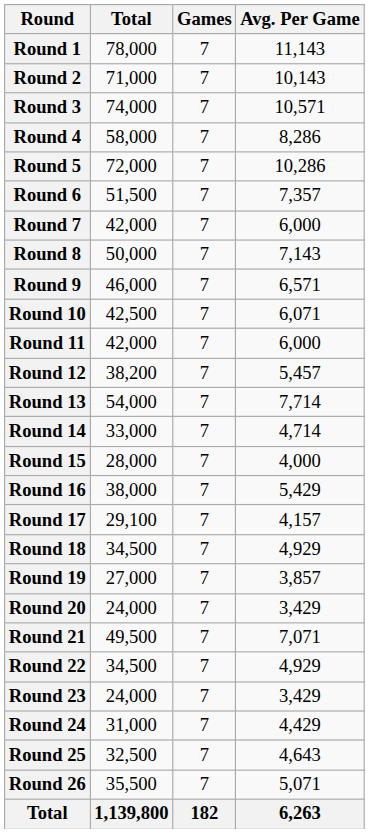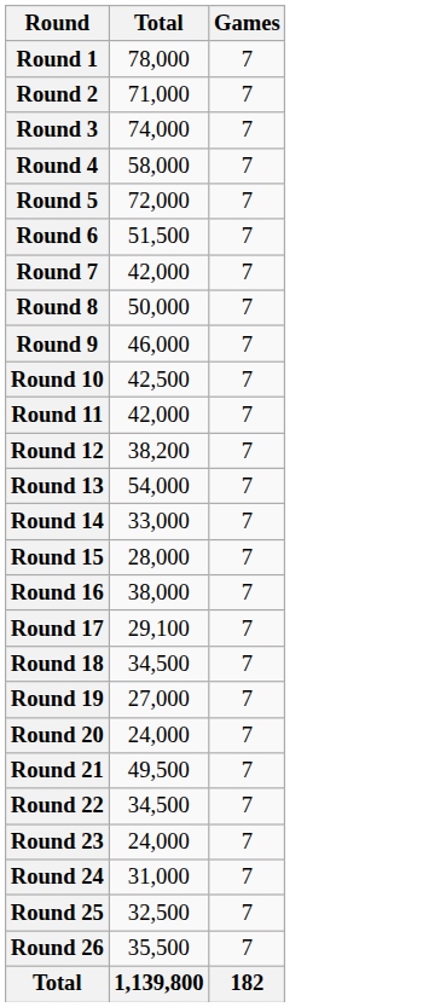 <table class="wikitable plainrowheaders sortable" style="text-align:center;">
 <tr>
 <th>Round</th>
 <th>Total</th>
 <th>Games</th>
-<th>Avg. Per Game</th>
 </tr>
 <tr>
 <th scope="row">Round 1</th>
 <td>78,000</td>
 <td>7</td>
-<td>11,143</td>
 </tr>
 <tr>
 <th scope="row">Round 2</th>
 <td>71,000</td>
 <td>7</td>
-<td>10,143</td>
 </tr>
 <tr>
 <th scope="row">Round 3</th>
 <td>74,000</td>
 <td>7</td>
-<td>10,571</td>
 </tr>
 <tr>
 <th scope="row">Round 4</th>
 <td>58,000</td>
 <td>7</td>
-<td>8,286</td>
 </tr>
 <tr>
 <th scope="row">Round 5</th>
 <td>72,000</td>
 <td>7</td>
-<td>10,286</td>
 </tr>
 <tr>
 <th scope="row">Round 6</th>
 <td>51,500</td>
 <td>7</td>
-<td>7,357</td>
 </tr>
 <tr>
 <th scope="row">Round 7</th>
 <td>42,000</td>
 <td>7</td>
-<td>6,000</td>
 </tr>
 <tr>
 <th scope="row">Round 8</th>
 <td>50,000</td>
 <td>7</td>
-<td>7,143</td>
 </tr>
 <tr>
 <th scope="row">Round 9</th>
 <td>46,000</td>
 <td>7</td>
-<td>6,571</td>
 </tr>
 <tr>
 <th scope="row">Round 10</th>
 <td>42,500</td>
 <td>7</td>
-<td>6,071</td>
 </tr>
 <tr>
 <th scope="row">Round 11</th>
 <td>42,000</td>
 <td>7</td>
-<td>6,000</td>
 </tr>
 <tr>
 <th scope="row">Round 12</th>
 <td>38,200</td>
 <td>7</td>
-<td>5,457</td>
 </tr>
 <tr>
 <th scope="row">Round 13</th>
 <td>54,000</td>
 <td>7</td>
-<td>7,714</td>
 </tr>
 <tr>
 <th scope="row">Round 14</th>
 <td>33,000</td>
 <td>7</td>
-<td>4,714</td>
 </tr>
 <tr>
 <th scope="row">Round 15</th>
 <td>28,000</td>
 <td>7</td>
-<td>4,000</td>
 </tr>
 <tr>
 <th scope="row">Round 16</th>
 <td>38,000</td>
 <td>7</td>
-<td>5,429</td>
 </tr>
 <tr>
 <th scope="row">Round 17</th>
 <td>29,100</td>
 <td>7</td>
-<td>4,157</td>
 </tr>
 <tr>
 <th scope="row">Round 18</th>
 <td>34,500</td>
 <td>7</td>
-<td>4,929</td>
 </tr>
 <tr>
 <th scope="row">Round 19</th>
 <td>27,000</td>
 <td>7</td>
-<td>3,857</td>
 </tr>
 <tr>
 <th scope="row">Round 20</th>
 <td>24,000</td>
 <td>7</td>
-<td>3,429</td>
 </tr>
 <tr>
 <th scope="row">Round 21</th>
 <td>49,500</td>
 <td>7</td>
-<td>7,071</td>
 </tr>
 <tr>
 <th scope="row">Round 22</th>
 <td>34,500</td>
 <td>7</td>
-<td>4,929</td>
 </tr>
 <tr>
 <th scope="row">Round 23</th>
 <td>24,000</td>
 <td>7</td>
-<td>3,429</td>
 </tr>
 <tr>
 <th scope="row">Round 24</th>
 <td>31,000</td>
 <td>7</td>
-<td>4,429</td>
 </tr>
 <tr>
 <th scope="row">Round 25</th>
 <td>32,500</td>
 <td>7</td>
-<td>4,643</td>
 </tr>
 <tr>
 <th scope="row">Round 26</th>
 <td>35,500</td>
 <td>7</td>
-<td>5,071</td>
 </tr>
 <tr>
 <th scope="row"><strong>Total</strong></th>
 <th>1,139,800</th>
 <th>182</th>
-<th>6,263</th>
 </tr>
 </table>
